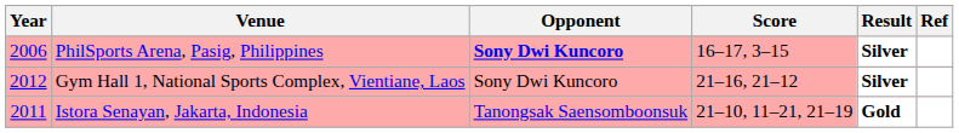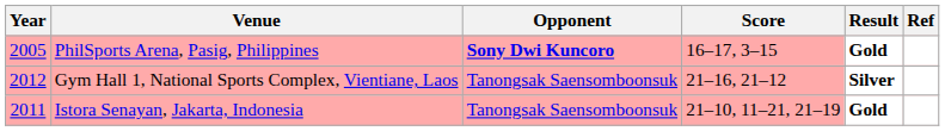 <table class="sortable wikitable" style="font-size: 90%">
 <tr>
 <th>Year</th>
 <th>Venue</th>
 <th>Opponent</th>
 <th>Score</th>
 <th>Result</th>
 <th>Ref</th>
 </tr>
 <tr style="background:#FFAAAA">
-<td align="center"><a href='#'>2006</a></td>
+<td align="center"><a href='#'>2005</a></td>
 <td align="left"><a href='#'>PhilSports Arena</a>, <a href='#'>Pasig</a>, <a href='#'>Philippines</a></td>
 <td align="left"><strong> <a href='#'>Sony Dwi Kuncoro</a></strong></td>
 <td align="left">16–17, 3–15</td>
-<td style="text-align:left; background:white"> <strong>Silver</strong></td>
+<td style="text-align:left; background:white"> <strong>Gold</strong></td>
 <td style="text-align:center; background:white"></td>
 </tr>
 <tr style="background:#FFAAAA">
 <td align="center"><a href='#'>2012</a></td>
 <td align="left">Gym Hall 1, National Sports Complex, <a href='#'>Vientiane, Laos</a></td>
-<td align="left"> Sony Dwi Kuncoro</td>
+<td align="left"> <a href='#'>Tanongsak Saensomboonsuk</a></td>
 <td align="left">21–16, 21–12</td>
 <td style="text-align:left; background:white"> <strong>Silver</strong></td>
 <td style="text-align:center; background:white"></td>
 </tr>
 <tr style="background:#FFAAAA">
 <td align="center"><a href='#'>2011</a></td>
 <td align="left"><a href='#'>Istora Senayan</a>, <a href='#'>Jakarta, Indonesia</a></td>
 <td align="left"> <a href='#'>Tanongsak Saensomboonsuk</a></td>
 <td align="left">21–10, 11–21, 21–19</td>
 <td style="text-align:left; background:white"> <strong>Gold</strong></td>
 <td style="text-align:center; background:white"></td>
 </tr>
 </table>
